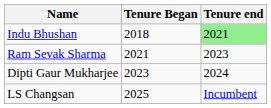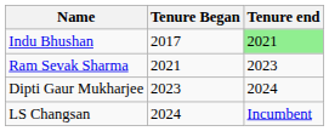 <table class="wikitable">
 <tr>
 <th>Name</th>
 <th>Tenure Began</th>
 <th>Tenure end</th>
 </tr>
 <tr>
 <td><a href='#'>Indu Bhushan</a></td>
-<td>2018</td>
+<td>2017</td>
 <td style="background: lightgreen;">2021</td>
 </tr>
 <tr>
 <td><a href='#'>Ram Sevak Sharma</a></td>
 <td>2021</td>
 <td>2023</td>
 </tr>
 <tr>
 <td>Dipti Gaur Mukharjee</td>
 <td>2023</td>
 <td>2024</td>
 </tr>
 <tr>
 <td>LS Changsan</td>
-<td>2025</td>
+<td>2024</td>
 <td><a href='#'>Incumbent</a></td>
 </tr>
 </table>
